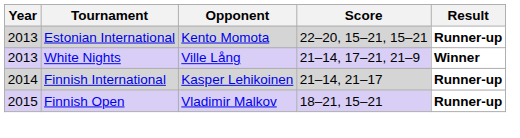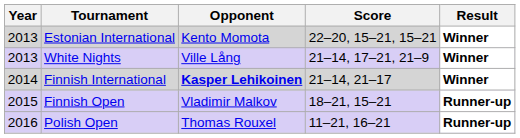 <table class="sortable wikitable" style="font-size: 90%;">
 <tr>
 <th>Year</th>
 <th>Tournament</th>
 <th>Opponent</th>
 <th>Score</th>
 <th>Result</th>
 </tr>
 <tr style="background:#D5D5D5">
 <td align="center">2013</td>
 <td align="left"><a href='#'>Estonian International</a></td>
 <td align="left"> <a href='#'>Kento Momota</a></td>
 <td align="left">22–20, 15–21, 15–21</td>
-<td style="text-align:left; background:white"> <strong>Runner-up</strong></td>
+<td style="text-align:left; background:white"> <strong>Winner</strong></td>
 </tr>
 <tr style="background:#D8CEF6">
 <td align="center">2013</td>
 <td align="left"><a href='#'>White Nights</a></td>
 <td align="left"> <a href='#'>Ville Lång</a></td>
 <td align="left">21–14, 17–21, 21–9</td>
 <td style="text-align:left; background:white"> <strong>Winner</strong></td>
 </tr>
 <tr style="background:#D5D5D5">
 <td align="center">2014</td>
 <td align="left"><a href='#'>Finnish International</a></td>
-<td align="left"> <a href='#'>Kasper Lehikoinen</a></td>
+<td align="left"><strong> <a href='#'>Kasper Lehikoinen</a></strong></td>
 <td align="left">21–14, 21–17</td>
-<td style="text-align:left; background:white"> <strong>Runner-up</strong></td>
+<td style="text-align:left; background:white"> <strong>Winner</strong></td>
 </tr>
 <tr style="background:#D8CEF6">
 <td align="center">2015</td>
 <td align="left"><a href='#'>Finnish Open</a></td>
 <td align="left"> <a href='#'>Vladimir Malkov</a></td>
 <td align="left">18–21, 15–21</td>
 <td style="text-align:left; background:white"> <strong>Runner-up</strong></td>
 </tr>
+<tr style="background:#D8CEF6">
+<td align="center">2016</td>
+<td align="left"><a href='#'>Polish Open</a></td>
+<td align="left"> <a href='#'>Thomas Rouxel</a></td>
+<td align="left">11–21, 16–21</td>
+<td style="text-align:left; background:white"> <strong>Runner-up</strong></td>
+</tr>
 </table>
